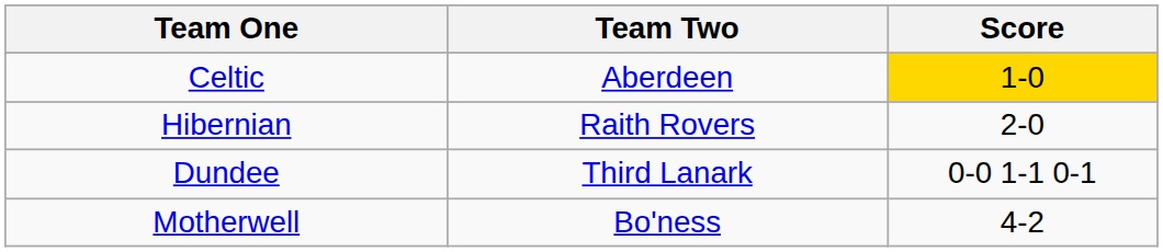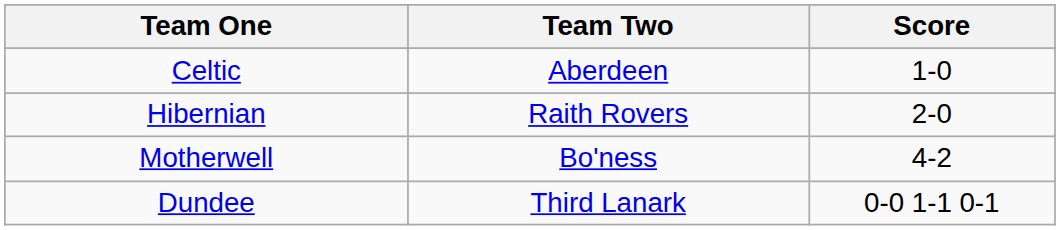 <table class="wikitable" style="text-align: center">
 <tr>
 <th width=250>Team One</th>
 <th width=250>Team Two</th>
 <th width=150>Score</th>
 </tr>
 <tr>
 <td><a href='#'>Celtic</a></td>
 <td><a href='#'>Aberdeen</a></td>
-<td style="background: gold;">1-0</td>
+<td>1-0</td>
 </tr>
 <tr>
 <td><a href='#'>Hibernian</a></td>
 <td><a href='#'>Raith Rovers</a></td>
 <td>2-0</td>
 </tr>
 <tr>
+<td><a href='#'>Motherwell</a></td>
+<td><a href='#'>Bo'ness</a></td>
+<td>4-2</td>
+</tr>
+<tr>
 <td><a href='#'>Dundee</a></td>
 <td><a href='#'>Third Lanark</a></td>
 <td>0-0 1-1 0-1</td>
 </tr>
-<tr>
-<td><a href='#'>Motherwell</a></td>
-<td><a href='#'>Bo'ness</a></td>
-<td>4-2</td>
-</tr>
 </table>
